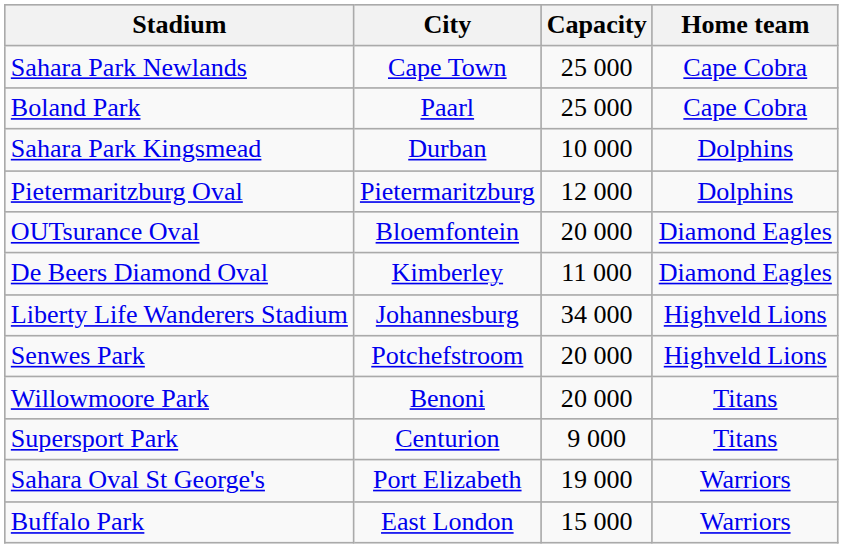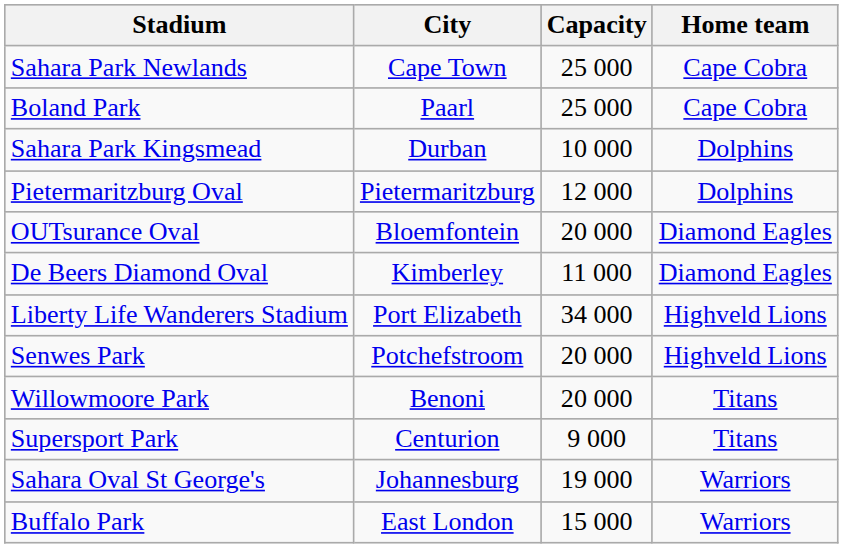 <table class="wikitable" style="text-align:center;">
 <tr>
 <th>Stadium</th>
 <th>City</th>
 <th>Capacity</th>
 <th>Home team</th>
 </tr>
 <tr>
 <td style="text-align:left;"><a href='#'>Sahara Park Newlands</a></td>
 <td><a href='#'>Cape Town</a></td>
 <td>25 000</td>
 <td><a href='#'>Cape Cobra</a></td>
 </tr>
 <tr>
 <td style="text-align:left;"><a href='#'>Boland Park</a></td>
 <td><a href='#'>Paarl</a></td>
 <td>25 000</td>
 <td><a href='#'>Cape Cobra</a></td>
 </tr>
 <tr>
 <td style="text-align:left;"><a href='#'>Sahara Park Kingsmead</a></td>
 <td><a href='#'>Durban</a></td>
 <td>10 000</td>
 <td><a href='#'>Dolphins</a></td>
 </tr>
 <tr>
 <td style="text-align:left;"><a href='#'>Pietermaritzburg Oval</a></td>
 <td><a href='#'>Pietermaritzburg</a></td>
 <td>12 000</td>
 <td><a href='#'>Dolphins</a></td>
 </tr>
 <tr>
 <td style="text-align:left;"><a href='#'>OUTsurance Oval</a></td>
 <td><a href='#'>Bloemfontein</a></td>
 <td>20 000</td>
 <td><a href='#'>Diamond Eagles</a></td>
 </tr>
 <tr>
 <td style="text-align:left;"><a href='#'>De Beers Diamond Oval</a></td>
 <td><a href='#'>Kimberley</a></td>
 <td>11 000</td>
 <td><a href='#'>Diamond Eagles</a></td>
 </tr>
 <tr>
 <td style="text-align:left;"><a href='#'>Liberty Life Wanderers Stadium</a></td>
-<td><a href='#'>Johannesburg</a></td>
+<td><a href='#'>Port Elizabeth</a></td>
 <td>34 000</td>
 <td><a href='#'>Highveld Lions</a></td>
 </tr>
 <tr>
 <td style="text-align:left;"><a href='#'>Senwes Park</a></td>
 <td><a href='#'>Potchefstroom</a></td>
 <td>20 000</td>
 <td><a href='#'>Highveld Lions</a></td>
 </tr>
 <tr>
 <td style="text-align:left;"><a href='#'>Willowmoore Park</a></td>
 <td><a href='#'>Benoni</a></td>
 <td>20 000</td>
 <td><a href='#'>Titans</a></td>
 </tr>
 <tr>
 <td style="text-align:left;"><a href='#'>Supersport Park</a></td>
 <td><a href='#'>Centurion</a></td>
 <td>9 000</td>
 <td><a href='#'>Titans</a></td>
 </tr>
 <tr>
 <td style="text-align:left;"><a href='#'>Sahara Oval St George's</a></td>
-<td><a href='#'>Port Elizabeth</a></td>
+<td><a href='#'>Johannesburg</a></td>
 <td>19 000</td>
 <td><a href='#'>Warriors</a></td>
 </tr>
 <tr>
 <td style="text-align:left;"><a href='#'>Buffalo Park</a></td>
 <td><a href='#'>East London</a></td>
 <td>15 000</td>
 <td><a href='#'>Warriors</a></td>
 </tr>
 </table>
